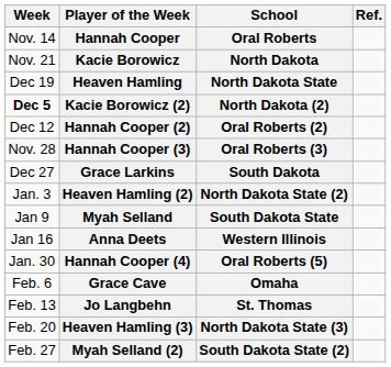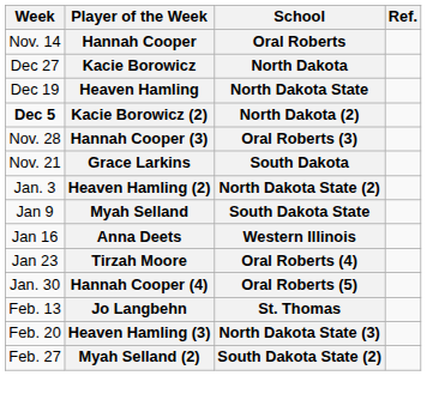 <table class=wikitable style="text-align:center">
 <tr>
 <th>Week</th>
 <th>Player of the Week</th>
 <th>School</th>
 <th>Ref.</th>
 </tr>
 <tr>
 <td>Nov. 14</td>
 <th style=>Hannah Cooper</th>
 <th style=>Oral Roberts</th>
 <td></td>
 </tr>
 <tr>
-<td>Nov. 21</td>
+<td>Dec 27</td>
 <th style=>Kacie Borowicz</th>
 <th style=>North Dakota</th>
 <td></td>
 </tr>
 <tr>
 <td>Dec 19</td>
 <th style=>Heaven Hamling</th>
 <th style=>North Dakota State</th>
 <td></td>
 </tr>
 <tr>
 <td><strong>Dec 5</strong></td>
 <th style=>Kacie Borowicz (2)</th>
 <th style=>North Dakota (2)</th>
 <td></td>
 </tr>
 <tr>
-<td>Dec 12</td>
-<th style=>Hannah Cooper (2)</th>
-<th style=>Oral Roberts (2)</th>
-<td></td>
-</tr>
-<tr>
 <td>Nov. 28</td>
 <th style=>Hannah Cooper (3)</th>
 <th style=>Oral Roberts (3)</th>
 <td></td>
 </tr>
 <tr>
-<td>Dec 27</td>
+<td>Nov. 21</td>
 <th style=>Grace Larkins</th>
 <th style=>South Dakota</th>
 <td></td>
 </tr>
 <tr>
 <td>Jan. 3</td>
 <th style=>Heaven Hamling (2)</th>
 <th style=>North Dakota State (2)</th>
 <td></td>
 </tr>
 <tr>
 <td>Jan 9</td>
 <th style=>Myah Selland</th>
 <th style=>South Dakota State</th>
 <td></td>
 </tr>
 <tr>
 <td>Jan 16</td>
 <th style=>Anna Deets</th>
 <th style=>Western Illinois</th>
 <td></td>
 </tr>
 <tr>
+<td>Jan 23</td>
+<th style=>Tirzah Moore</th>
+<th style=>Oral Roberts (4)</th>
+<td></td>
+</tr>
+<tr>
 <td>Jan. 30</td>
 <th style=>Hannah Cooper (4)</th>
 <th style=>Oral Roberts (5)</th>
-<td></td>
-</tr>
-<tr>
-<td>Feb. 6</td>
-<th style=>Grace Cave</th>
-<th style=>Omaha</th>
 <td></td>
 </tr>
 <tr>
 <td>Feb. 13</td>
 <th style=>Jo Langbehn</th>
 <th style=>St. Thomas</th>
 <td></td>
 </tr>
 <tr>
 <td>Feb. 20</td>
 <th style=>Heaven Hamling (3)</th>
 <th style=>North Dakota State (3)</th>
 <td></td>
 </tr>
 <tr>
 <td>Feb. 27</td>
 <th style=>Myah Selland (2)</th>
 <th style=>South Dakota State (2)</th>
 <td></td>
 </tr>
 </table>
